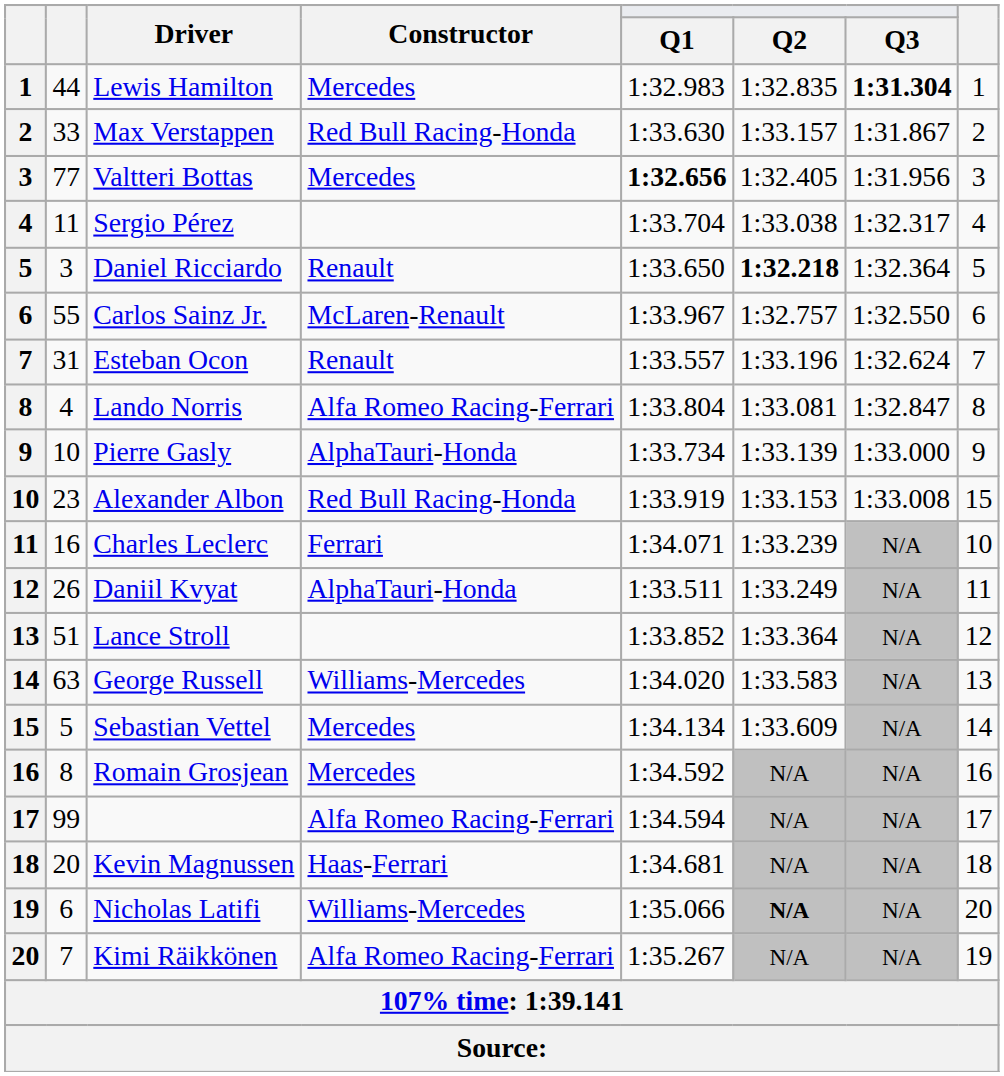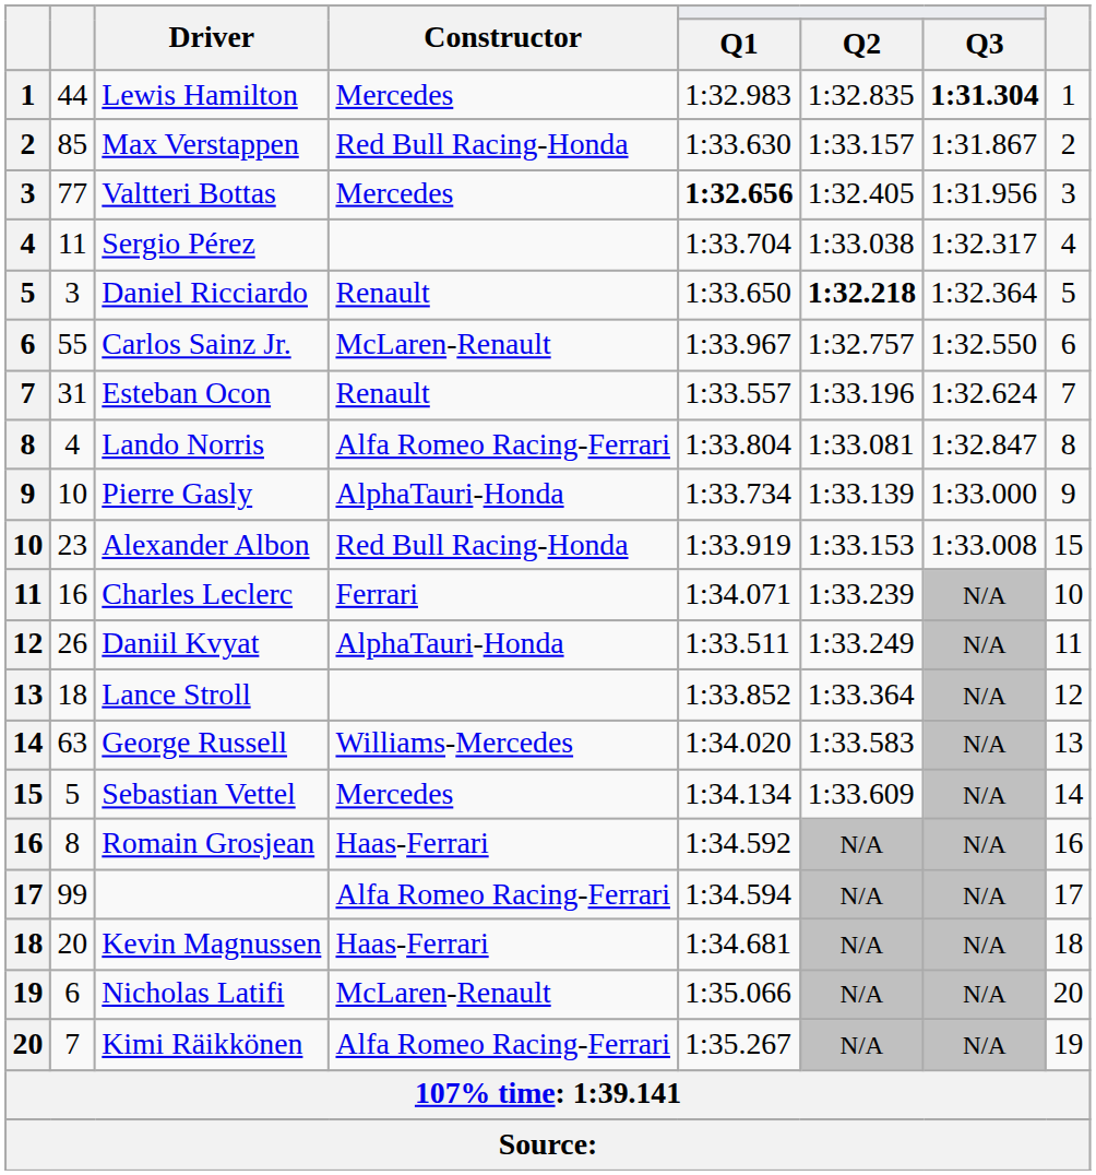 <table class="wikitable sortable" style="font-size: 85%;">
 <tr>
 <th rowspan="2"></th>
 <th rowspan="2"></th>
 <th rowspan="2">Driver</th>
 <th rowspan="2">Constructor</th>
 <th colspan="3" style="background:#eaecf0; text-align:center;"></th>
 <th rowspan="2"></th>
 </tr>
 <tr>
 <th scope="col">Q1</th>
 <th scope="col">Q2</th>
 <th scope="col">Q3</th>
 </tr>
 <tr>
 <th scope="row">1</th>
 <td align="center">44</td>
 <td data-sort-value="ham"> <a href='#'>Lewis Hamilton</a></td>
 <td><a href='#'>Mercedes</a></td>
 <td>1:32.983</td>
 <td>1:32.835</td>
 <td><strong>1:31.304</strong></td>
 <td align="center">1</td>
 </tr>
 <tr>
 <th scope="row">2</th>
-<td align="center">33</td>
+<td align="center">85</td>
 <td data-sort-value="ver"> <a href='#'>Max Verstappen</a></td>
 <td><a href='#'>Red Bull Racing</a>-<a href='#'>Honda</a></td>
 <td>1:33.630</td>
 <td>1:33.157</td>
 <td>1:31.867</td>
 <td align="center">2</td>
 </tr>
 <tr>
 <th scope="row">3</th>
 <td align="center">77</td>
 <td data-sort-value="bot"> <a href='#'>Valtteri Bottas</a></td>
 <td><a href='#'>Mercedes</a></td>
 <td><strong>1:32.656</strong></td>
 <td>1:32.405</td>
 <td>1:31.956</td>
 <td align="center">3</td>
 </tr>
 <tr>
 <th scope="row">4</th>
 <td align="center">11</td>
 <td data-sort-value="per"> <a href='#'>Sergio Pérez</a></td>
 <td></td>
 <td>1:33.704</td>
 <td>1:33.038</td>
 <td>1:32.317</td>
 <td align="center">4</td>
 </tr>
 <tr>
 <th scope="row">5</th>
 <td align="center">3</td>
 <td data-sort-value="ric"> <a href='#'>Daniel Ricciardo</a></td>
 <td><a href='#'>Renault</a></td>
 <td>1:33.650</td>
 <td><strong>1:32.218</strong></td>
 <td>1:32.364</td>
 <td align="center">5</td>
 </tr>
 <tr>
 <th scope="row">6</th>
 <td align="center">55</td>
 <td data-sort-value="sai"> <a href='#'>Carlos Sainz Jr.</a></td>
 <td><a href='#'>McLaren</a>-<a href='#'>Renault</a></td>
 <td>1:33.967</td>
 <td>1:32.757</td>
 <td>1:32.550</td>
 <td align="center">6</td>
 </tr>
 <tr>
 <th scope="row">7</th>
 <td align="center">31</td>
 <td data-sort-value="oco"> <a href='#'>Esteban Ocon</a></td>
 <td><a href='#'>Renault</a></td>
 <td>1:33.557</td>
 <td>1:33.196</td>
 <td>1:32.624</td>
 <td align="center">7</td>
 </tr>
 <tr>
 <th scope="row">8</th>
 <td align="center">4</td>
 <td data-sort-value="nor"> <a href='#'>Lando Norris</a></td>
 <td><a href='#'>Alfa Romeo Racing</a>-<a href='#'>Ferrari</a></td>
 <td>1:33.804</td>
 <td>1:33.081</td>
 <td>1:32.847</td>
 <td align="center">8</td>
 </tr>
 <tr>
 <th scope="row">9</th>
 <td align="center">10</td>
 <td data-sort-value="gas"> <a href='#'>Pierre Gasly</a></td>
 <td><a href='#'>AlphaTauri</a>-<a href='#'>Honda</a></td>
 <td>1:33.734</td>
 <td>1:33.139</td>
 <td>1:33.000</td>
 <td align="center">9</td>
 </tr>
 <tr>
 <th scope="row">10</th>
 <td align="center">23</td>
 <td data-sort-value="alb"> <a href='#'>Alexander Albon</a></td>
 <td><a href='#'>Red Bull Racing</a>-<a href='#'>Honda</a></td>
 <td>1:33.919</td>
 <td>1:33.153</td>
 <td>1:33.008</td>
 <td align="center">15</td>
 </tr>
 <tr>
 <th scope="row">11</th>
 <td align="center">16</td>
 <td data-sort-value="lec"> <a href='#'>Charles Leclerc</a></td>
 <td><a href='#'>Ferrari</a></td>
 <td>1:34.071</td>
 <td>1:33.239</td>
 <td style="background: silver" align="center" data-sort-value="11"><small>N/A</small></td>
 <td align="center">10</td>
 </tr>
 <tr>
 <th scope="row">12</th>
 <td align="center">26</td>
 <td data-sort-value="kvy"> <a href='#'>Daniil Kvyat</a></td>
 <td><a href='#'>AlphaTauri</a>-<a href='#'>Honda</a></td>
 <td>1:33.511</td>
 <td>1:33.249</td>
 <td style="background: silver" align="center" data-sort-value="12"><small>N/A</small></td>
 <td align="center">11</td>
 </tr>
 <tr>
 <th scope="row">13</th>
-<td align="center">51</td>
+<td align="center">18</td>
 <td data-sort-value="str"> <a href='#'>Lance Stroll</a></td>
 <td></td>
 <td>1:33.852</td>
 <td>1:33.364</td>
 <td style="background: silver" align="center" data-sort-value="13"><small>N/A</small></td>
 <td align="center">12</td>
 </tr>
 <tr>
 <th scope="row">14</th>
 <td align="center">63</td>
 <td data-sort-value="rus"> <a href='#'>George Russell</a></td>
 <td><a href='#'>Williams</a>-<a href='#'>Mercedes</a></td>
 <td>1:34.020</td>
 <td>1:33.583</td>
 <td style="background: silver" align="center" data-sort-value="14"><small>N/A</small></td>
 <td align="center">13</td>
 </tr>
 <tr>
 <th scope="row">15</th>
 <td align="center">5</td>
 <td data-sort-value="vet"> <a href='#'>Sebastian Vettel</a></td>
 <td><a href='#'>Mercedes</a></td>
 <td>1:34.134</td>
 <td>1:33.609</td>
 <td style="background: silver" align="center" data-sort-value="15"><small>N/A</small></td>
 <td align="center">14</td>
 </tr>
 <tr>
 <th scope="row">16</th>
 <td align="center">8</td>
 <td data-sort-value="gro"> <a href='#'>Romain Grosjean</a></td>
-<td><a href='#'>Mercedes</a></td>
+<td><a href='#'>Haas</a>-<a href='#'>Ferrari</a></td>
 <td>1:34.592</td>
 <td style="background: silver" align="center" data-sort-value="16"><small>N/A</small></td>
 <td style="background: silver" align="center" data-sort-value="16"><small>N/A</small></td>
 <td align="center">16</td>
 </tr>
 <tr>
 <th scope="row">17</th>
 <td align="center">99</td>
 <td data-sort-value="gio"></td>
 <td><a href='#'>Alfa Romeo Racing</a>-<a href='#'>Ferrari</a></td>
 <td>1:34.594</td>
 <td style="background: silver" align="center" data-sort-value="17"><small>N/A</small></td>
 <td style="background: silver" align="center" data-sort-value="17"><small>N/A</small></td>
 <td align="center">17</td>
 </tr>
 <tr>
 <th scope="row">18</th>
 <td align="center">20</td>
 <td data-sort-value="mag"> <a href='#'>Kevin Magnussen</a></td>
 <td><a href='#'>Haas</a>-<a href='#'>Ferrari</a></td>
 <td>1:34.681</td>
 <td style="background: silver" align="center" data-sort-value="18"><small>N/A</small></td>
 <td style="background: silver" align="center" data-sort-value="18"><small>N/A</small></td>
 <td align="center">18</td>
 </tr>
 <tr>
 <th scope="row">19</th>
 <td align="center">6</td>
 <td data-sort-value="lat"> <a href='#'>Nicholas Latifi</a></td>
-<td><a href='#'>Williams</a>-<a href='#'>Mercedes</a></td>
+<td><a href='#'>McLaren</a>-<a href='#'>Renault</a></td>
 <td>1:35.066</td>
-<td style="background: silver" align="center" data-sort-value="19"><strong><small>N/A</small></strong></td>
+<td style="background: silver" align="center" data-sort-value="19"><small>N/A</small></td>
 <td style="background: silver" align="center" data-sort-value="19"><small>N/A</small></td>
 <td align="center">20</td>
 </tr>
 <tr>
 <th scope="row">20</th>
 <td align="center">7</td>
 <td data-sort-value="rai"> <a href='#'>Kimi Räikkönen</a></td>
 <td><a href='#'>Alfa Romeo Racing</a>-<a href='#'>Ferrari</a></td>
 <td>1:35.267</td>
 <td style="background: silver" align="center" data-sort-value="20"><small>N/A</small></td>
 <td style="background: silver" align="center" data-sort-value="20"><small>N/A</small></td>
 <td align="center">19</td>
 </tr>
 <tr>
 <th colspan="8"><a href='#'>107% time</a>: 1:39.141</th>
 </tr>
 <tr>
 <th colspan="8">Source:</th>
 </tr>
 <tr>
 </tr>
 </table>
